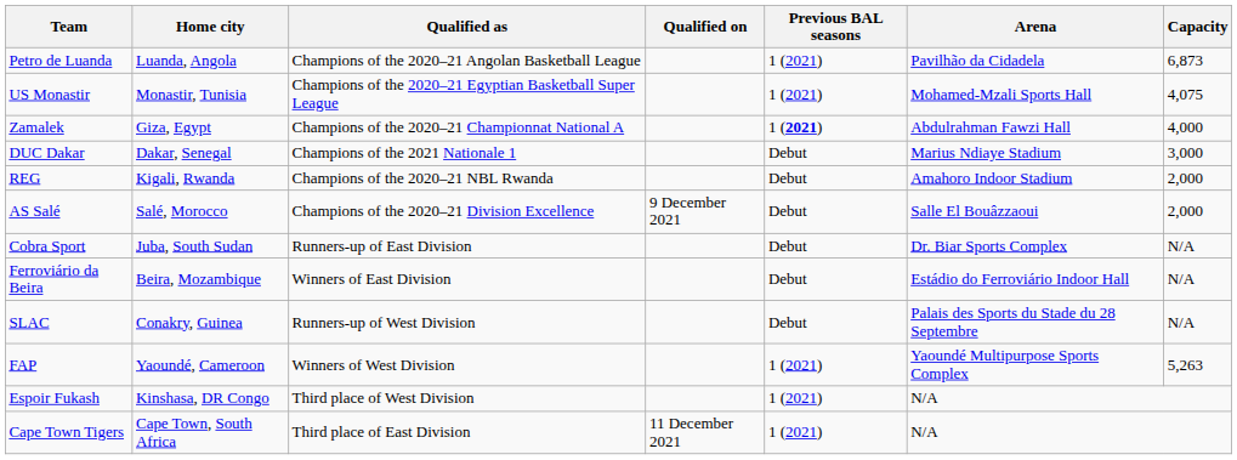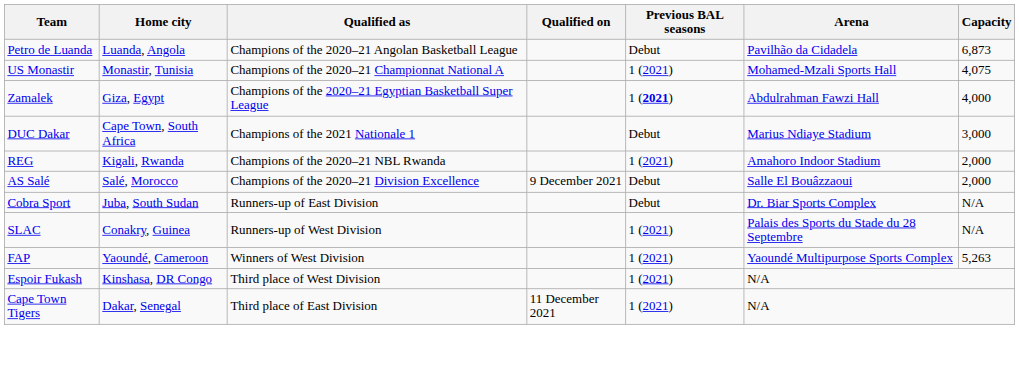 <table class="wikitable sortable">
 <tr>
 <th>Team</th>
 <th>Home city</th>
 <th>Qualified as</th>
 <th>Qualified on</th>
 <th>Previous BAL seasons</th>
 <th>Arena</th>
 <th>Capacity</th>
 </tr>
 <tr>
 <td> <a href='#'>Petro de Luanda</a></td>
 <td><a href='#'>Luanda</a>, <a href='#'>Angola</a></td>
 <td>Champions of the 2020–21 Angolan Basketball League</td>
 <td></td>
-<td>1 (<a href='#'>2021</a>)</td>
+<td>Debut</td>
 <td><a href='#'>Pavilhão da Cidadela</a></td>
 <td>6,873</td>
 </tr>
 <tr>
 <td> <a href='#'>US Monastir</a></td>
 <td><a href='#'>Monastir</a>, <a href='#'>Tunisia</a></td>
-<td>Champions of the <a href='#'>2020–21 Egyptian Basketball Super League</a></td>
+<td>Champions of the 2020–21 <a href='#'>Championnat National A</a></td>
 <td></td>
 <td>1 (<a href='#'>2021</a>)</td>
 <td><a href='#'>Mohamed-Mzali Sports Hall</a></td>
 <td>4,075</td>
 </tr>
 <tr>
 <td> <a href='#'>Zamalek</a></td>
 <td><a href='#'>Giza</a>, <a href='#'>Egypt</a></td>
-<td>Champions of the 2020–21 <a href='#'>Championnat National A</a></td>
+<td>Champions of the <a href='#'>2020–21 Egyptian Basketball Super League</a></td>
 <td></td>
 <td>1 (<strong><a href='#'>2021</a></strong>)</td>
 <td><a href='#'>Abdulrahman Fawzi Hall</a></td>
 <td>4,000</td>
 </tr>
 <tr>
 <td> <a href='#'>DUC Dakar</a></td>
-<td><a href='#'>Dakar</a>, <a href='#'>Senegal</a></td>
+<td><a href='#'>Cape Town</a>, <a href='#'>South Africa</a></td>
 <td>Champions of the 2021 <a href='#'>Nationale 1</a></td>
 <td></td>
 <td>Debut</td>
 <td><a href='#'>Marius Ndiaye Stadium</a></td>
 <td>3,000</td>
 </tr>
 <tr>
 <td> <a href='#'>REG</a></td>
 <td><a href='#'>Kigali</a>, <a href='#'>Rwanda</a></td>
 <td>Champions of the 2020–21 NBL Rwanda</td>
 <td></td>
-<td>Debut</td>
+<td>1 (<a href='#'>2021</a>)</td>
 <td><a href='#'>Amahoro Indoor Stadium</a></td>
 <td>2,000</td>
 </tr>
 <tr>
 <td> <a href='#'>AS Salé</a></td>
 <td><a href='#'>Salé</a>, <a href='#'>Morocco</a></td>
 <td>Champions of the 2020–21 <a href='#'>Division Excellence</a></td>
 <td>9 December 2021</td>
 <td>Debut</td>
 <td><a href='#'>Salle El Bouâzzaoui</a></td>
 <td>2,000</td>
 </tr>
 <tr>
 <td> <a href='#'>Cobra Sport</a></td>
 <td><a href='#'>Juba</a>, <a href='#'>South Sudan</a></td>
 <td>Runners-up of East Division</td>
 <td></td>
 <td>Debut</td>
 <td><a href='#'>Dr. Biar Sports Complex</a></td>
 <td>N/A</td>
 </tr>
 <tr>
-<td> <a href='#'>Ferroviário da Beira</a></td>
-<td><a href='#'>Beira</a>, <a href='#'>Mozambique</a></td>
-<td>Winners of East Division</td>
-<td></td>
-<td>Debut</td>
-<td><a href='#'>Estádio do Ferroviário Indoor Hall</a></td>
-<td>N/A</td>
-</tr>
-<tr>
 <td> <a href='#'>SLAC</a></td>
 <td><a href='#'>Conakry</a>, <a href='#'>Guinea</a></td>
 <td>Runners-up of West Division</td>
 <td></td>
-<td>Debut</td>
+<td>1 (<a href='#'>2021</a>)</td>
 <td><a href='#'>Palais des Sports du Stade du 28 Septembre</a></td>
 <td>N/A</td>
 </tr>
 <tr>
 <td> <a href='#'>FAP</a></td>
 <td><a href='#'>Yaoundé</a>, <a href='#'>Cameroon</a></td>
 <td>Winners of West Division</td>
 <td></td>
 <td>1 (<a href='#'>2021</a>)</td>
 <td><a href='#'>Yaoundé Multipurpose Sports Complex</a></td>
 <td>5,263</td>
 </tr>
 <tr>
 <td> <a href='#'>Espoir Fukash</a></td>
 <td><a href='#'>Kinshasa</a>, <a href='#'>DR Congo</a></td>
 <td>Third place of West Division</td>
 <td></td>
 <td>1 (<a href='#'>2021</a>)</td>
 <td colspan="2">N/A</td>
 </tr>
 <tr>
 <td> <a href='#'>Cape Town Tigers</a></td>
-<td><a href='#'>Cape Town</a>, <a href='#'>South Africa</a></td>
+<td><a href='#'>Dakar</a>, <a href='#'>Senegal</a></td>
 <td>Third place of East Division</td>
 <td>11 December 2021</td>
 <td>1 (<a href='#'>2021</a>)</td>
 <td colspan="2">N/A</td>
 </tr>
 </table>
